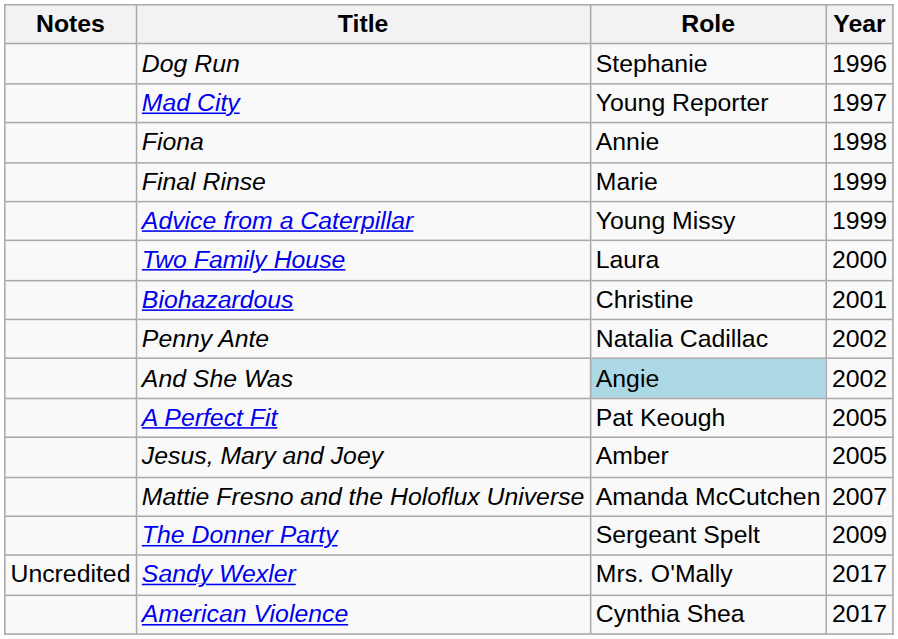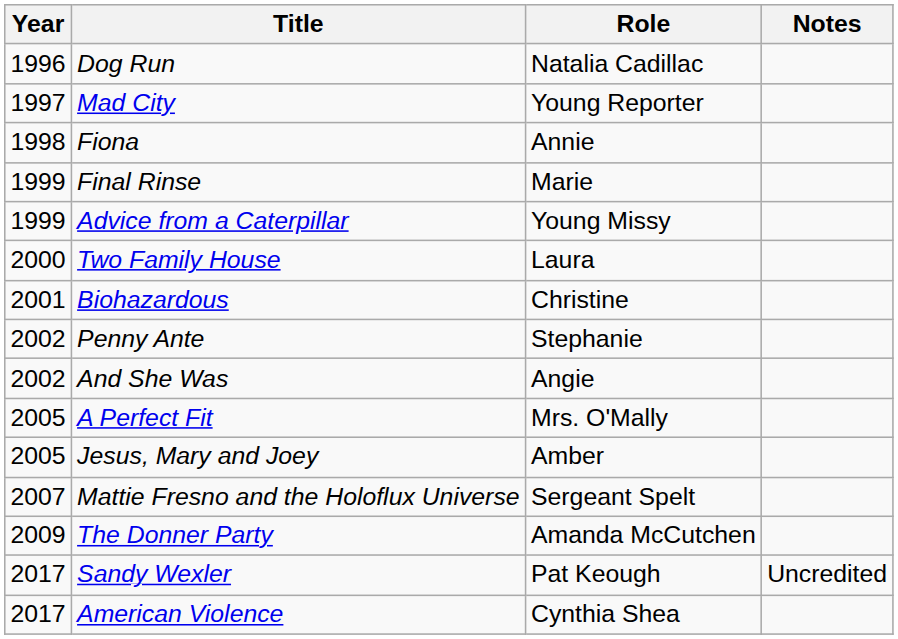 <table class="wikitable sortable">
 <tr>
-<th>Notes</th>
+<th>Year</th>
 <th>Title</th>
 <th>Role</th>
-<th>Year</th>
+<th>Notes</th>
 </tr>
 <tr>
+<td>1996</td>
+<td><em>Dog Run</em></td>
+<td>Natalia Cadillac</td>
 <td></td>
-<td><em>Dog Run</em></td>
-<td>Stephanie</td>
-<td>1996</td>
 </tr>
 <tr>
-<td></td>
+<td>1997</td>
 <td><a href='#'><em>Mad City</em></a></td>
 <td>Young Reporter</td>
-<td>1997</td>
+<td></td>
 </tr>
 <tr>
-<td></td>
+<td>1998</td>
 <td><em>Fiona</em></td>
 <td>Annie</td>
-<td>1998</td>
+<td></td>
 </tr>
 <tr>
-<td></td>
+<td>1999</td>
 <td><em>Final Rinse</em></td>
 <td>Marie</td>
-<td>1999</td>
+<td></td>
 </tr>
 <tr>
-<td></td>
+<td>1999</td>
 <td><em><a href='#'>Advice from a Caterpillar</a></em></td>
 <td>Young Missy</td>
-<td>1999</td>
+<td></td>
 </tr>
 <tr>
-<td></td>
+<td>2000</td>
 <td><em><a href='#'>Two Family House</a></em></td>
 <td>Laura</td>
-<td>2000</td>
+<td></td>
 </tr>
 <tr>
-<td></td>
+<td>2001</td>
 <td><em><a href='#'>Biohazardous</a></em></td>
 <td>Christine</td>
-<td>2001</td>
+<td></td>
 </tr>
 <tr>
+<td>2002</td>
+<td><em>Penny Ante</em></td>
+<td>Stephanie</td>
 <td></td>
-<td><em>Penny Ante</em></td>
-<td>Natalia Cadillac</td>
-<td>2002</td>
 </tr>
 <tr>
+<td>2002</td>
+<td><em>And She Was</em></td>
+<td>Angie</td>
 <td></td>
-<td><em>And She Was</em></td>
-<td style="background: lightblue;">Angie</td>
-<td>2002</td>
 </tr>
 <tr>
+<td>2005</td>
+<td><a href='#'><em>A Perfect Fit</em></a></td>
+<td>Mrs. O'Mally</td>
 <td></td>
-<td><a href='#'><em>A Perfect Fit</em></a></td>
-<td>Pat Keough</td>
-<td>2005</td>
 </tr>
 <tr>
-<td></td>
+<td>2005</td>
 <td><em>Jesus, Mary and Joey</em></td>
 <td>Amber</td>
-<td>2005</td>
+<td></td>
 </tr>
 <tr>
+<td>2007</td>
+<td><em>Mattie Fresno and the Holoflux Universe</em></td>
+<td>Sergeant Spelt</td>
 <td></td>
-<td><em>Mattie Fresno and the Holoflux Universe</em></td>
-<td>Amanda McCutchen</td>
-<td>2007</td>
 </tr>
 <tr>
+<td>2009</td>
+<td><a href='#'><em>The Donner Party</em></a></td>
+<td>Amanda McCutchen</td>
 <td></td>
-<td><a href='#'><em>The Donner Party</em></a></td>
-<td>Sergeant Spelt</td>
-<td>2009</td>
 </tr>
 <tr>
+<td>2017</td>
+<td><em><a href='#'>Sandy Wexler</a></em></td>
+<td>Pat Keough</td>
 <td>Uncredited</td>
-<td><em><a href='#'>Sandy Wexler</a></em></td>
-<td>Mrs. O'Mally</td>
-<td>2017</td>
 </tr>
 <tr>
-<td></td>
+<td>2017</td>
 <td><em><a href='#'>American Violence</a></em></td>
 <td>Cynthia Shea</td>
-<td>2017</td>
+<td></td>
 </tr>
 </table>
